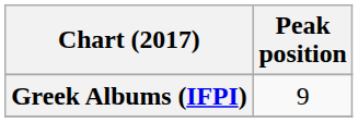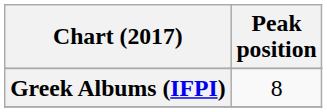 <table class="wikitable sortable plainrowheaders" style="text-align:center">
 <tr>
 <th scope="col">Chart (2017)</th>
 <th scope="col">Peak<br>position</th>
 </tr>
 <tr>
 </tr>
 <tr>
 </tr>
 <tr>
 </tr>
 <tr>
 </tr>
 <tr>
 </tr>
 <tr>
 </tr>
 <tr>
 <th scope="row">Greek Albums (<a href='#'>IFPI</a>)</th>
-<td>9</td>
+<td>8</td>
 </tr>
 <tr>
 </tr>
 <tr>
 </tr>
 <tr>
 </tr>
 <tr>
 </tr>
 <tr>
 </tr>
 </table>
